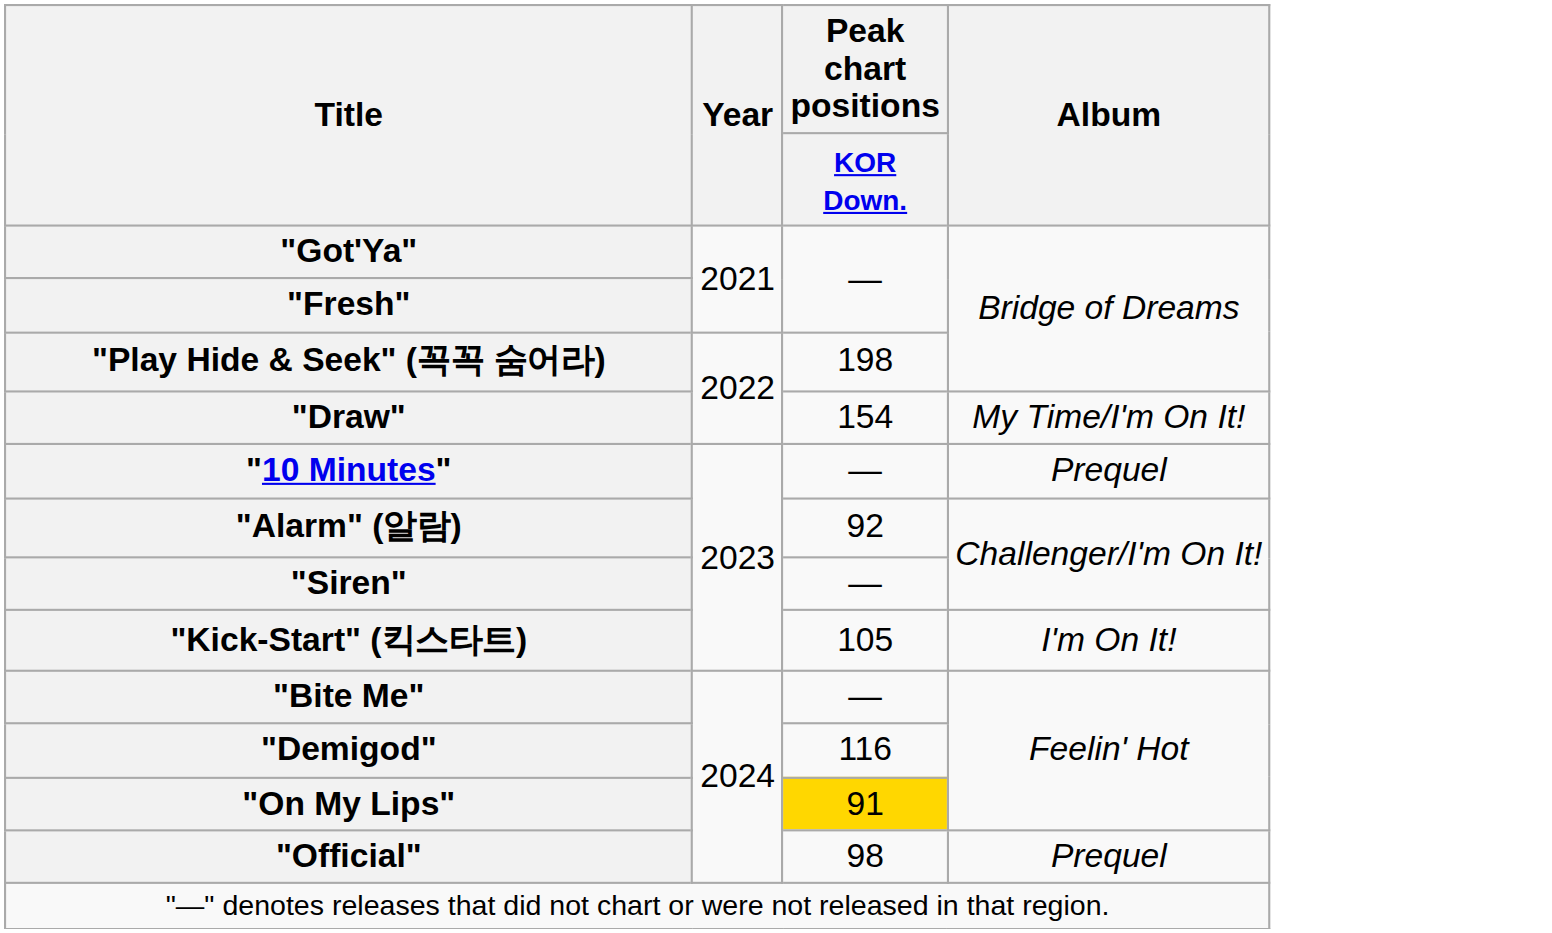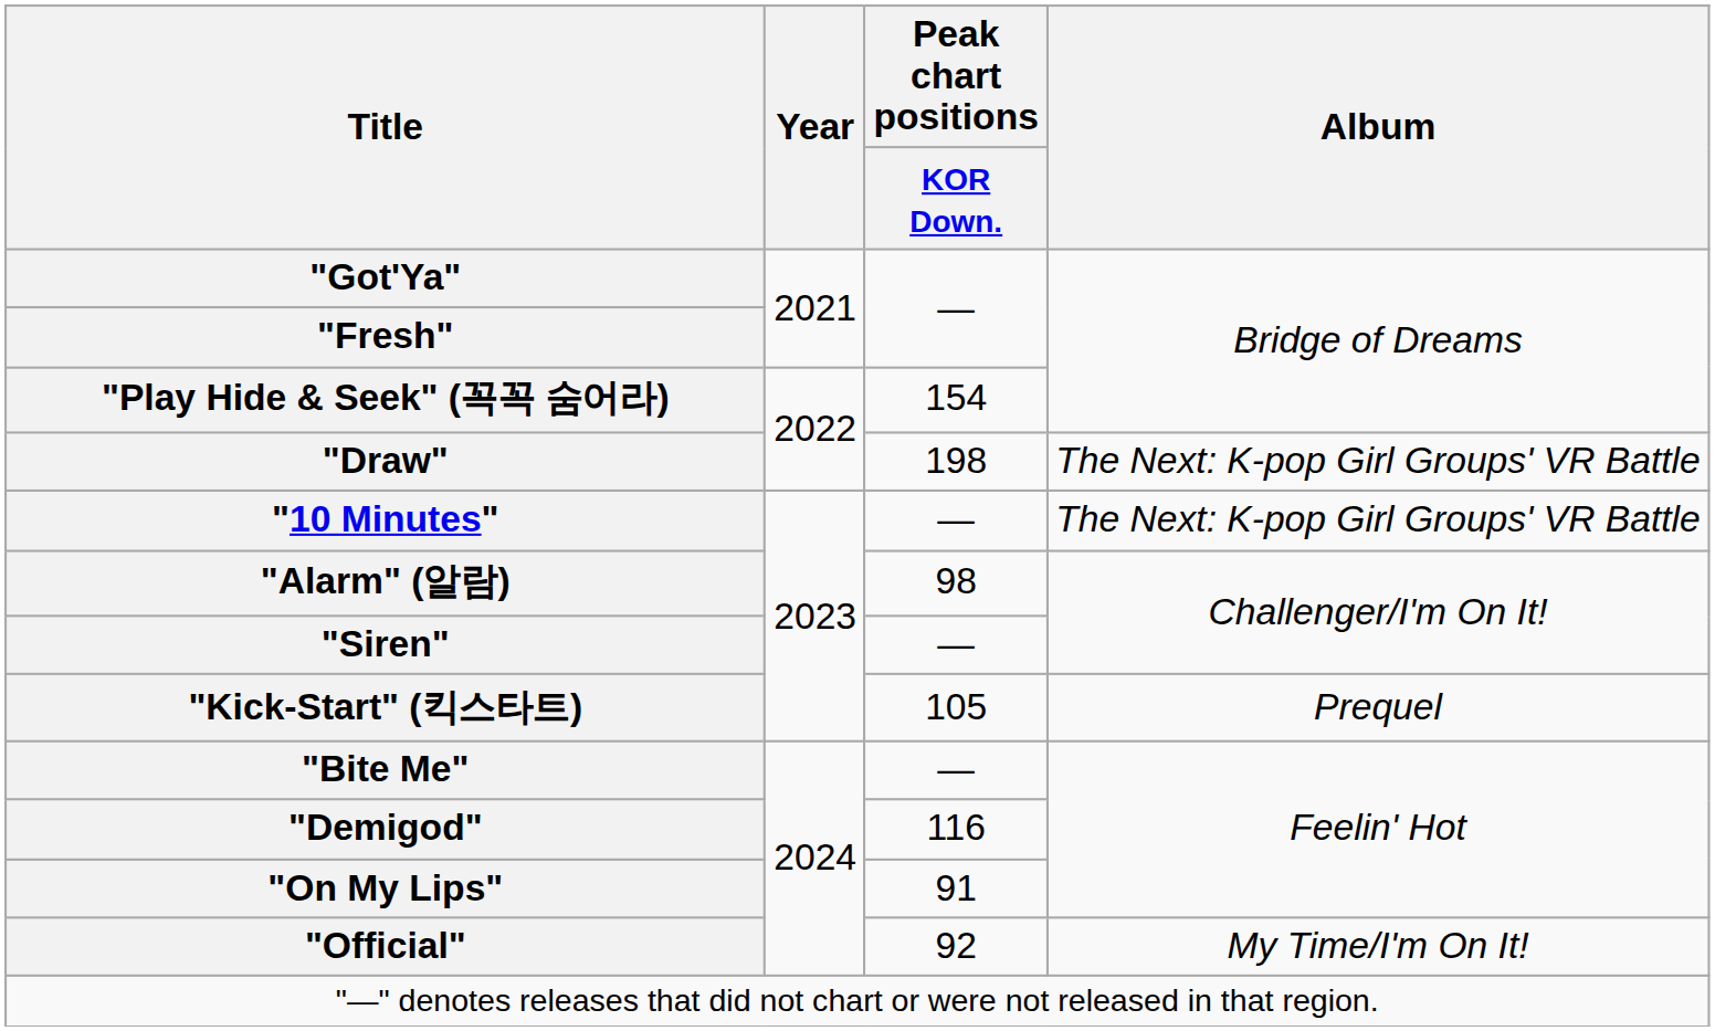 <table class="wikitable plainrowheaders" style="text-align:center;" border="1">
 <tr>
 <th scope="col" rowspan="2" style="width:20em;">Title</th>
 <th scope="col" rowspan="2">Year</th>
 <th scope="col" colspan="1">Peak chart positions</th>
 <th scope="col" rowspan="2">Album</th>
 </tr>
 <tr>
 <th style="width:2.5em;"><small><a href='#'>KOR<br>Down.</a></small><br></th>
 </tr>
 <tr>
 <th scope="row">"Got'Ya"</th>
 <td rowspan="2">2021</td>
 <td rowspan="2">—</td>
 <td rowspan="3"><em>Bridge of Dreams</em></td>
 </tr>
 <tr>
 <th scope="row">"Fresh"</th>
 </tr>
 <tr>
 <th scope="row">"Play Hide & Seek" (꼭꼭 숨어라)</th>
 <td rowspan="2">2022</td>
-<td>198</td>
+<td>154</td>
 </tr>
 <tr>
 <th scope="row">"Draw"</th>
-<td>154</td>
-<td><em>My Time/I'm On It!</em></td>
+<td>198</td>
+<td><em>The Next: K-pop Girl Groups' VR Battle</em></td>
 </tr>
 <tr>
 <th scope="row">"<a href='#'>10 Minutes</a>"</th>
 <td rowspan="4">2023</td>
 <td>—</td>
-<td><em>Prequel</em></td>
+<td><em>The Next: K-pop Girl Groups' VR Battle</em></td>
 </tr>
 <tr>
 <th scope="row">"Alarm" (알람)</th>
-<td>92</td>
+<td>98</td>
 <td rowspan="2"><em>Challenger/I'm On It!</em></td>
 </tr>
 <tr>
 <th scope="row">"Siren"</th>
 <td>—</td>
 </tr>
 <tr>
 <th scope="row">"Kick-Start" (킥스타트)</th>
 <td>105</td>
-<td><em>I'm On It!</em></td>
+<td><em>Prequel</em></td>
 </tr>
 <tr>
 <th scope="row">"Bite Me"</th>
 <td rowspan="4">2024</td>
 <td>—</td>
 <td rowspan="3"><em>Feelin' Hot</em></td>
 </tr>
 <tr>
 <th scope="row">"Demigod"</th>
 <td>116</td>
 </tr>
 <tr>
 <th scope="row">"On My Lips"</th>
-<td style="background: gold;">91</td>
+<td>91</td>
 </tr>
 <tr>
 <th scope="row">"Official"</th>
-<td>98</td>
-<td><em>Prequel</em></td>
+<td>92</td>
+<td><em>My Time/I'm On It!</em></td>
 </tr>
 <tr>
 <td colspan="4" style="font-size:85%">"—" denotes releases that did not chart or were not released in that region.</td>
 </tr>
 </table>
